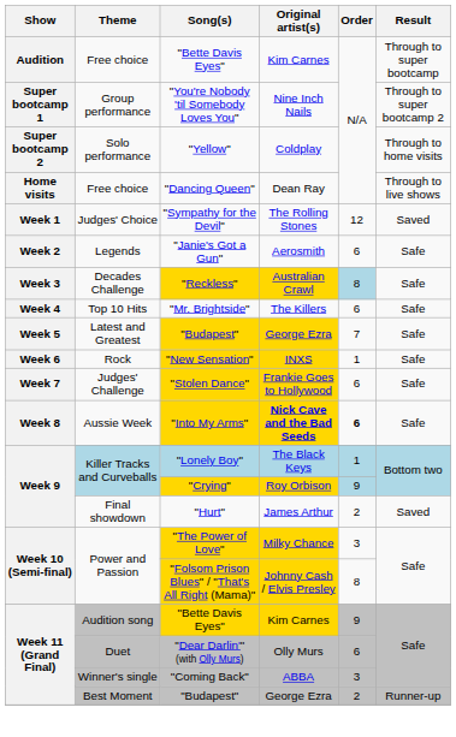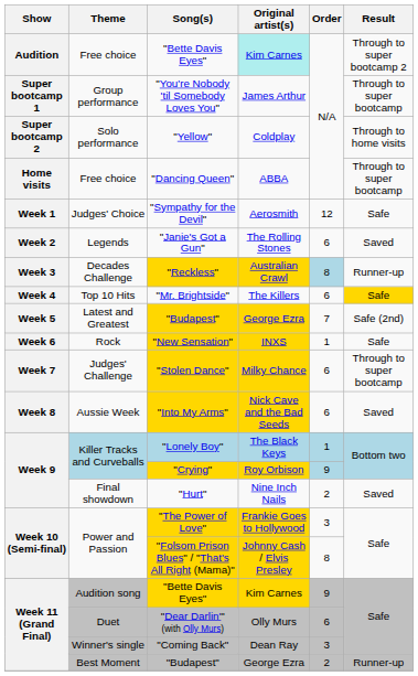 <table class="wikitable collapsible collapsed" style="text-align:center;">
 <tr>
 <th scope="col">Show</th>
 <th scope="col">Theme</th>
 <th scope="col">Song(s)</th>
 <th scope="col">Original artist(s)</th>
 <th scope="col">Order</th>
 <th scope="col">Result</th>
 </tr>
 <tr>
 <th scope="row">Audition</th>
 <td>Free choice</td>
 <td>"<a href='#'>Bette Davis Eyes</a>"</td>
-<td><a href='#'>Kim Carnes</a></td>
+<td style="background: paleturquoise;"><a href='#'>Kim Carnes</a></td>
 <td rowspan="4">N/A</td>
-<td>Through to super bootcamp</td>
+<td>Through to super bootcamp 2</td>
 </tr>
 <tr>
 <th scope="row">Super bootcamp 1</th>
 <td>Group performance</td>
 <td>"<a href='#'>You're Nobody 'til Somebody Loves You</a>"</td>
-<td><a href='#'>Nine Inch Nails</a></td>
-<td>Through to super bootcamp 2</td>
+<td><a href='#'>James Arthur</a></td>
+<td>Through to super bootcamp</td>
 </tr>
 <tr>
 <th scope="row">Super bootcamp 2</th>
 <td>Solo performance</td>
 <td>"<a href='#'>Yellow</a>"</td>
 <td><a href='#'>Coldplay</a></td>
 <td>Through to home visits</td>
 </tr>
 <tr>
 <th scope="row">Home visits</th>
 <td>Free choice</td>
 <td>"<a href='#'>Dancing Queen</a>"</td>
-<td>Dean Ray</td>
-<td>Through to live shows</td>
+<td><a href='#'>ABBA</a></td>
+<td>Through to super bootcamp</td>
 </tr>
 <tr>
 <th scope="row">Week 1</th>
 <td>Judges' Choice</td>
 <td>"<a href='#'>Sympathy for the Devil</a>"</td>
-<td><a href='#'>The Rolling Stones</a></td>
+<td><a href='#'>Aerosmith</a></td>
 <td>12</td>
-<td>Saved</td>
+<td>Safe</td>
 </tr>
 <tr>
 <th scope="row">Week 2</th>
 <td>Legends</td>
 <td>"<a href='#'>Janie's Got a Gun</a>"</td>
-<td><a href='#'>Aerosmith</a></td>
+<td><a href='#'>The Rolling Stones</a></td>
 <td>6</td>
-<td>Safe</td>
+<td>Saved</td>
 </tr>
 <tr>
 <th scope="row">Week 3</th>
 <td>Decades Challenge</td>
 <td style="background:gold;">"<a href='#'>Reckless</a>"</td>
 <td style="background:gold;"><a href='#'>Australian Crawl</a></td>
 <td style="background: lightblue;">8</td>
-<td>Safe</td>
+<td>Runner-up</td>
 </tr>
 <tr>
 <th scope="row">Week 4</th>
 <td>Top 10 Hits</td>
 <td>"<a href='#'>Mr. Brightside</a>"</td>
 <td><a href='#'>The Killers</a></td>
 <td>6</td>
-<td>Safe</td>
+<td style="background: gold;">Safe</td>
 </tr>
 <tr>
 <th scope="row">Week 5</th>
 <td>Latest and Greatest</td>
 <td style="background:gold;">"<a href='#'>Budapest</a>"</td>
 <td style="background:gold;"><a href='#'>George Ezra</a></td>
 <td>7</td>
-<td>Safe</td>
+<td>Safe (2nd)</td>
 </tr>
 <tr>
 <th scope="row">Week 6</th>
 <td>Rock</td>
 <td style="background:gold;">"<a href='#'>New Sensation</a>"</td>
 <td style="background:gold;"><a href='#'>INXS</a></td>
 <td>1</td>
 <td>Safe</td>
 </tr>
 <tr>
 <th scope="row">Week 7</th>
 <td>Judges' Challenge</td>
 <td style="background:gold;">"<a href='#'>Stolen Dance</a>"</td>
-<td style="background:gold;"><a href='#'>Frankie Goes to Hollywood</a></td>
+<td style="background:gold;"><a href='#'>Milky Chance</a></td>
 <td>6</td>
-<td>Safe</td>
+<td>Through to super bootcamp</td>
 </tr>
 <tr>
 <th scope="row">Week 8</th>
 <td>Aussie Week</td>
 <td style="background:gold;">"<a href='#'>Into My Arms</a>"</td>
-<td style="background:gold;"><strong><a href='#'>Nick Cave and the Bad Seeds</a></strong></td>
-<td><strong>6</strong></td>
-<td>Safe</td>
+<td style="background:gold;"><a href='#'>Nick Cave and the Bad Seeds</a></td>
+<td>6</td>
+<td>Saved</td>
 </tr>
 <tr>
 <th scope="row" rowspan="3">Week 9</th>
 <td rowspan="2" style="background:lightblue;">Killer Tracks and Curveballs</td>
 <td style="background:lightblue;">"<a href='#'>Lonely Boy</a>"</td>
 <td style="background:lightblue;"><a href='#'>The Black Keys</a></td>
 <td style="background:lightblue;">1</td>
 <td rowspan="2" style="background:lightblue;">Bottom two</td>
 </tr>
 <tr>
 <td style="background:gold;">"<a href='#'>Crying</a>"</td>
 <td style="background:gold;"><a href='#'>Roy Orbison</a></td>
 <td style="background:lightblue;">9</td>
 </tr>
 <tr>
 <td>Final showdown</td>
 <td>"<a href='#'>Hurt</a>"</td>
-<td><a href='#'>James Arthur</a></td>
+<td><a href='#'>Nine Inch Nails</a></td>
 <td>2</td>
 <td>Saved</td>
 </tr>
 <tr>
 <th scope="row" rowspan="2">Week 10<br>(Semi-final)</th>
 <td rowspan="2">Power and Passion</td>
 <td style="background:gold;">"<a href='#'>The Power of Love</a>"</td>
-<td style="background:gold;"><a href='#'>Milky Chance</a></td>
+<td style="background:gold;"><a href='#'>Frankie Goes to Hollywood</a></td>
 <td>3</td>
 <td rowspan="2">Safe</td>
 </tr>
 <tr>
 <td style="background:gold;">"<a href='#'>Folsom Prison Blues</a>" / "<a href='#'>That's All Right</a> (Mama)"</td>
 <td style="background:gold;"><a href='#'>Johnny Cash</a> / <a href='#'>Elvis Presley</a></td>
 <td>8</td>
 </tr>
 <tr style="background:silver">
 <th scope="row" rowspan="4">Week 11<br>(Grand Final)</th>
 <td>Audition song</td>
 <td style="background:gold;">"Bette Davis Eyes"</td>
 <td style="background:gold;">Kim Carnes</td>
 <td>9</td>
 <td rowspan="3">Safe</td>
 </tr>
 <tr style="background:silver">
 <td>Duet</td>
 <td>"<a href='#'>Dear Darlin'</a>" <small>(with <a href='#'>Olly Murs</a>)</small></td>
 <td>Olly Murs</td>
 <td>6</td>
 </tr>
 <tr style="background:silver">
 <td>Winner's single</td>
 <td>"Coming Back"</td>
-<td><a href='#'>ABBA</a></td>
+<td>Dean Ray</td>
 <td>3</td>
 </tr>
 <tr style="background:silver">
 <td>Best Moment</td>
 <td>"Budapest"</td>
 <td>George Ezra</td>
 <td>2</td>
 <td>Runner-up</td>
 </tr>
 <tr>
 </tr>
 </table>
